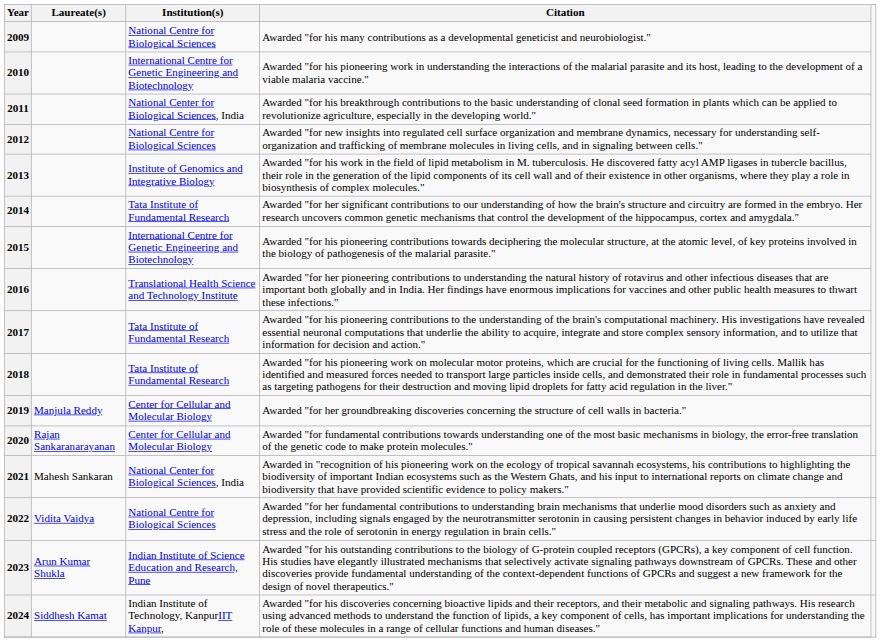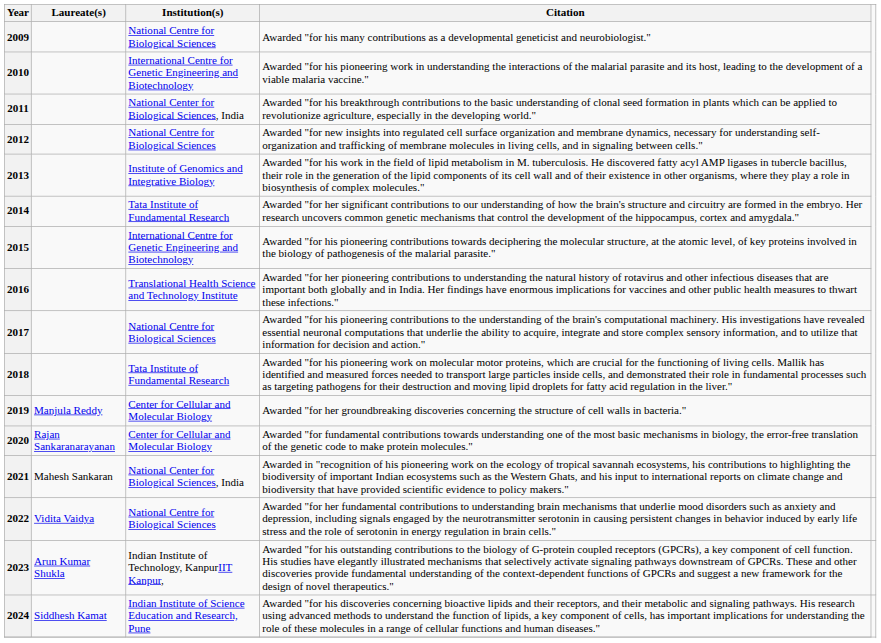 <table style="margin:auto;"  class="wikitable sortable plainrowheaders">
 <tr>
 <th scope=col>Year</th>
 <th scope=col>Laureate(s)</th>
 <th scope=col>Institution(s)</th>
 <th scope=col class=unsortable>Citation</th>
 </tr>
 <tr>
 <th scope=row>2009</th>
 <td></td>
 <td><a href='#'>National Centre for Biological Sciences</a></td>
 <td>Awarded "for his many contributions as a developmental geneticist and neurobiologist."</td>
 </tr>
 <tr>
 <th scope=row>2010</th>
 <td></td>
 <td><a href='#'>International Centre for Genetic Engineering and Biotechnology</a></td>
 <td>Awarded "for his pioneering work in understanding the interactions of the malarial parasite and its host, leading to the development of a viable malaria vaccine."</td>
 </tr>
 <tr>
 <th scope=row>2011</th>
 <td></td>
 <td><a href='#'>National Center for Biological Sciences</a>, India</td>
 <td>Awarded "for his breakthrough contributions to the basic understanding of clonal seed formation in plants which can be applied to revolutionize agriculture, especially in the developing world."</td>
 </tr>
 <tr>
 <th scope=row>2012</th>
 <td></td>
 <td><a href='#'>National Centre for Biological Sciences</a></td>
 <td>Awarded "for new insights into regulated cell surface organization and membrane dynamics, necessary for understanding self-organization and trafficking of membrane molecules in living cells, and in signaling between cells."</td>
 </tr>
 <tr>
 <th scope=row>2013</th>
 <td></td>
 <td><a href='#'>Institute of Genomics and Integrative Biology</a></td>
 <td>Awarded "for his work in the field of lipid metabolism in M. tuberculosis. He discovered fatty acyl AMP ligases in tubercle bacillus, their role in the generation of the lipid components of its cell wall and of their existence in other organisms, where they play a role in biosynthesis of complex molecules."</td>
 </tr>
 <tr>
 <th scope=row>2014</th>
 <td></td>
 <td><a href='#'>Tata Institute of Fundamental Research</a></td>
 <td>Awarded "for her significant contributions to our understanding of how the brain's structure and circuitry are formed in the embryo. Her research uncovers common genetic mechanisms that control the development of the hippocampus, cortex and amygdala."</td>
 </tr>
 <tr>
 <th scope=row>2015</th>
 <td></td>
 <td><a href='#'>International Centre for Genetic Engineering and Biotechnology</a></td>
 <td>Awarded "for his pioneering contributions towards deciphering the molecular structure, at the atomic level, of key proteins involved in the biology of pathogenesis of the malarial parasite."</td>
 </tr>
 <tr>
 <th scope=row>2016</th>
 <td></td>
 <td><a href='#'>Translational Health Science and Technology Institute</a></td>
 <td>Awarded "for her pioneering contributions to understanding the natural history of rotavirus and other infectious diseases that are important both globally and in India. Her findings have enormous implications for vaccines and other public health measures to thwart these infections."</td>
 </tr>
 <tr>
 <th scope=row>2017</th>
 <td></td>
-<td><a href='#'>Tata Institute of Fundamental Research</a></td>
+<td><a href='#'>National Centre for Biological Sciences</a></td>
 <td>Awarded "for his pioneering contributions to the understanding of the brain's computational machinery. His investigations have revealed essential neuronal computations that underlie the ability to acquire, integrate and store complex sensory information, and to utilize that information for decision and action."</td>
 </tr>
 <tr>
 <th scope=row>2018</th>
 <td></td>
 <td><a href='#'>Tata Institute of Fundamental Research</a></td>
 <td>Awarded "for his pioneering work on molecular motor proteins, which are crucial for the functioning of living cells. Mallik has identified and measured forces needed to transport large particles inside cells, and demonstrated their role in fundamental processes such as targeting pathogens for their destruction and moving lipid droplets for fatty acid regulation in the liver."</td>
 </tr>
 <tr>
 <th scope=row>2019</th>
 <td><a href='#'>Manjula Reddy</a></td>
 <td><a href='#'>Center for Cellular and Molecular Biology</a></td>
 <td>Awarded "for her groundbreaking discoveries concerning the structure of cell walls in bacteria."</td>
 </tr>
 <tr>
 <th scope=row>2020</th>
 <td><a href='#'>Rajan Sankaranarayanan</a></td>
 <td><a href='#'>Center for Cellular and Molecular Biology</a></td>
 <td>Awarded "for fundamental contributions towards understanding one of the most basic mechanisms in biology, the error-free translation of the genetic code to make protein molecules."</td>
 </tr>
 <tr>
 <th scope=row>2021</th>
 <td>Mahesh Sankaran</td>
 <td><a href='#'>National Center for Biological Sciences</a>, India</td>
 <td>Awarded in "recognition of his pioneering work on the ecology of tropical savannah ecosystems, his contributions to highlighting the biodiversity of important Indian ecosystems such as the Western Ghats, and his input to international reports on climate change and biodiversity that have provided scientific evidence to policy makers."</td>
 <td></td>
 </tr>
 <tr>
 <th>2022</th>
 <td><a href='#'>Vidita Vaidya</a></td>
 <td><a href='#'>National Centre for Biological Sciences</a></td>
 <td>Awarded "for her fundamental contributions to understanding brain mechanisms that underlie mood disorders such as anxiety and depression, including signals engaged by the neurotransmitter serotonin in causing persistent changes in behavior induced by early life stress and the role of serotonin in energy regulation in brain cells."</td>
 <td></td>
 </tr>
 <tr>
 <th>2023</th>
 <td><a href='#'>Arun Kumar Shukla</a></td>
-<td><a href='#'>Indian Institute of Science Education and Research, Pune</a></td>
+<td>Indian Institute of Technology, Kanpur<a href='#'>IIT Kanpur</a>,</td>
 <td>Awarded "for his outstanding contributions to the biology of G-protein coupled receptors (GPCRs), a key component of cell function. His studies have elegantly illustrated mechanisms that selectively activate signaling pathways downstream of GPCRs. These and other discoveries provide fundamental understanding of the context-dependent functions of GPCRs and suggest a new framework for the design of novel therapeutics."</td>
 <td></td>
 </tr>
 <tr>
 <th>2024</th>
 <td><a href='#'>Siddhesh Kamat</a></td>
-<td>Indian Institute of Technology, Kanpur<a href='#'>IIT Kanpur</a>,</td>
+<td><a href='#'>Indian Institute of Science Education and Research, Pune</a></td>
 <td>Awarded "for his discoveries concerning bioactive lipids and their receptors, and their metabolic and signaling pathways. His research using advanced methods to understand the function of lipids, a key component of cells, has important implications for understanding the role of these molecules in a range of cellular functions and human diseases."</td>
 </tr>
 <tr>
 </tr>
 </table>
